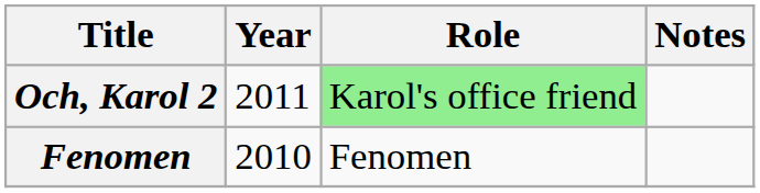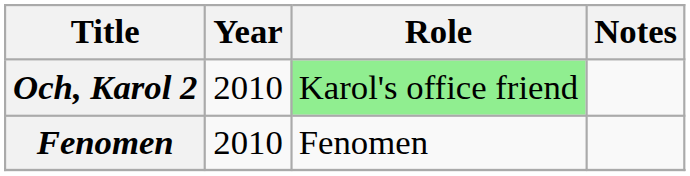 <table class="wikitable plainrowheaders sortable">
 <tr>
 <th scope="col">Title</th>
 <th scope="col">Year</th>
 <th scope="col">Role</th>
 <th scope="col" class="unsortable">Notes</th>
 </tr>
 <tr>
 <th scope="row"><em>Och, Karol 2</em></th>
-<td>2011</td>
+<td>2010</td>
 <td style="background: lightgreen;">Karol's office friend</td>
 <td></td>
 </tr>
 <tr>
 <th scope="row"><em>Fenomen</em></th>
 <td>2010</td>
 <td>Fenomen</td>
 <td></td>
 </tr>
 <tr>
 </tr>
 </table>
